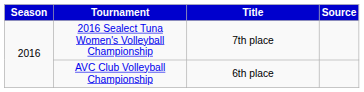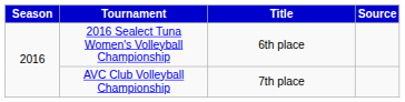 <table class="wikitable">
 <tr>
 <th style="width:70px; background:#0000CD; color:white; text-align:center;"><strong>Season</strong></th>
 <th style="width:200px; background:#0000CD; color:white;">Tournament</th>
 <th style="width:200px; background:#0000CD; color:white;">Title</th>
 <th style="width:50px; background:#0000CD; color:white;">Source</th>
 </tr>
 <tr align=center>
 <td rowspan=2>2016</td>
 <td><a href='#'>2016 Sealect Tuna Women's Volleyball Championship</a></td>
-<td>7th place</td>
+<td>6th place</td>
 <td></td>
 </tr>
 <tr align=center>
 <td><a href='#'>AVC Club Volleyball Championship</a></td>
-<td>6th place</td>
+<td>7th place</td>
 <td></td>
 </tr>
 </table>
